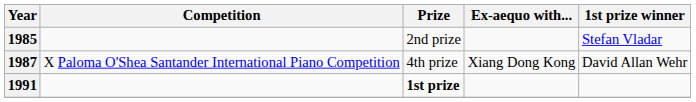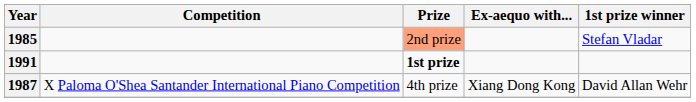 <table class="wikitable">
 <tr>
 <th>Year</th>
 <th>Competition</th>
 <th>Prize</th>
 <th>Ex-aequo with...</th>
 <th>1st prize winner</th>
 </tr>
 <tr>
 <th>1985</th>
 <td> </td>
-<td>2nd prize</td>
+<td style="background: lightsalmon;">2nd prize</td>
 <td></td>
 <td> <a href='#'>Stefan Vladar</a></td>
+</tr>
+<tr>
+<th>1991</th>
+<td> </td>
+<td><strong>1st prize</strong></td>
+<td></td>
+<td></td>
 </tr>
 <tr>
 <th>1987</th>
 <td> X <a href='#'>Paloma O'Shea Santander International Piano Competition</a></td>
 <td>4th prize</td>
 <td> Xiang Dong Kong</td>
 <td> David Allan Wehr</td>
 </tr>
 <tr>
-<th>1991</th>
-<td> </td>
-<td><strong>1st prize</strong></td>
-<td></td>
-<td></td>
-</tr>
-<tr>
 </tr>
 </table>
